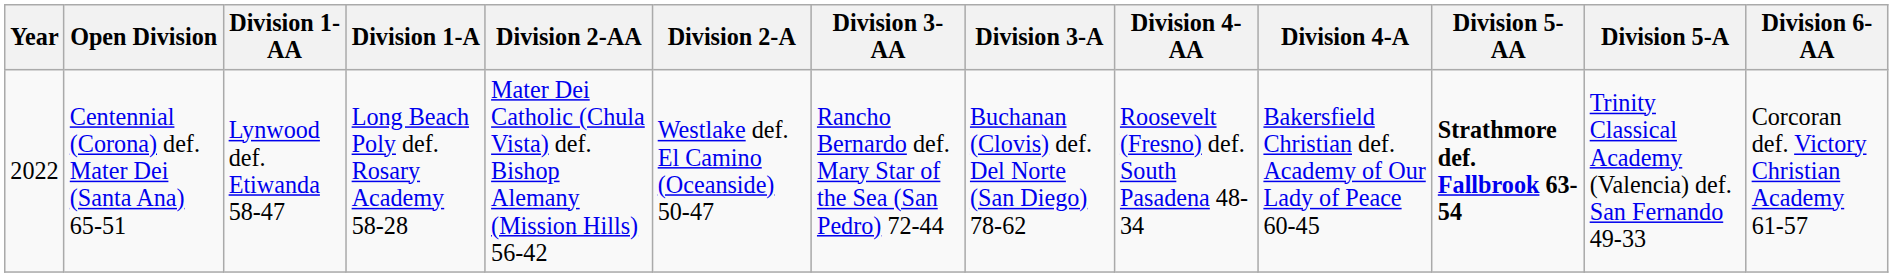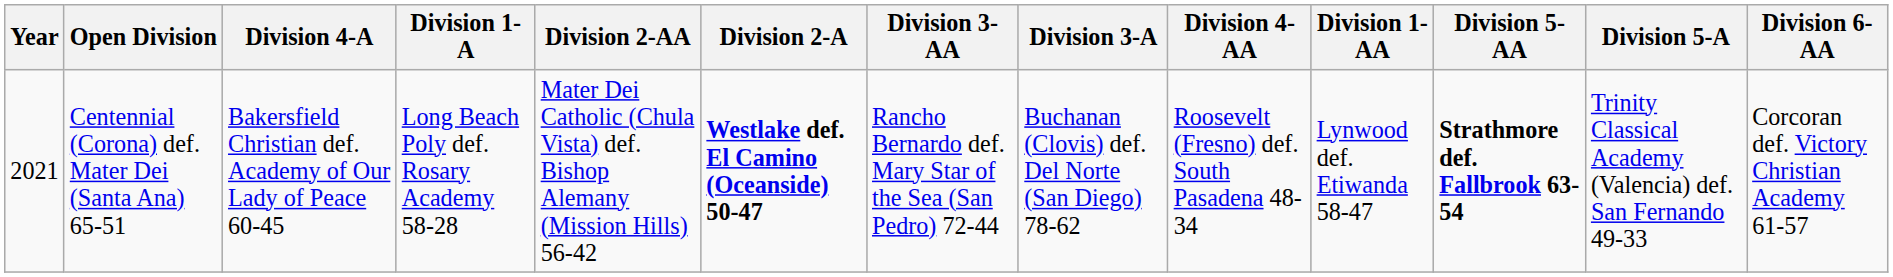 <table class="wikitable sortable">
 <tr>
 <th>Year</th>
 <th>Open Division</th>
-<th>Division 1-AA</th>
+<th>Division 4-A</th>
 <th>Division 1-A</th>
 <th>Division 2-AA</th>
 <th>Division 2-A</th>
 <th>Division 3-AA</th>
 <th>Division 3-A</th>
 <th>Division 4-AA</th>
-<th>Division 4-A</th>
+<th>Division 1-AA</th>
 <th>Division 5-AA</th>
 <th>Division 5-A</th>
 <th>Division 6-AA</th>
 </tr>
 <tr>
-<td>2022</td>
+<td>2021</td>
 <td><a href='#'>Centennial (Corona)</a> def. <a href='#'>Mater Dei (Santa Ana)</a> 65-51</td>
-<td><a href='#'>Lynwood</a> def. <a href='#'>Etiwanda</a> 58-47</td>
+<td><a href='#'>Bakersfield Christian</a> def. <a href='#'>Academy of Our Lady of Peace</a> 60-45</td>
 <td><a href='#'>Long Beach Poly</a> def. <a href='#'>Rosary Academy</a> 58-28</td>
 <td><a href='#'>Mater Dei Catholic (Chula Vista)</a> def. <a href='#'>Bishop Alemany (Mission Hills)</a> 56-42</td>
-<td><a href='#'>Westlake</a> def. <a href='#'>El Camino (Oceanside)</a> 50-47</td>
+<td><strong><a href='#'>Westlake</a> def. <a href='#'>El Camino (Oceanside)</a> 50-47</strong></td>
 <td><a href='#'>Rancho Bernardo</a> def. <a href='#'>Mary Star of the Sea (San Pedro)</a> 72-44</td>
 <td><a href='#'>Buchanan (Clovis)</a> def. <a href='#'>Del Norte (San Diego)</a> 78-62</td>
 <td><a href='#'>Roosevelt (Fresno)</a> def. <a href='#'>South Pasadena</a> 48-34</td>
-<td><a href='#'>Bakersfield Christian</a> def. <a href='#'>Academy of Our Lady of Peace</a> 60-45</td>
+<td><a href='#'>Lynwood</a> def. <a href='#'>Etiwanda</a> 58-47</td>
 <td><strong>Strathmore def. <a href='#'>Fallbrook</a> 63-54</strong></td>
 <td><a href='#'>Trinity Classical Academy</a> (Valencia) def. <a href='#'>San Fernando</a> 49-33</td>
 <td>Corcoran def. <a href='#'>Victory Christian Academy</a> 61-57</td>
 </tr>
 </table>
